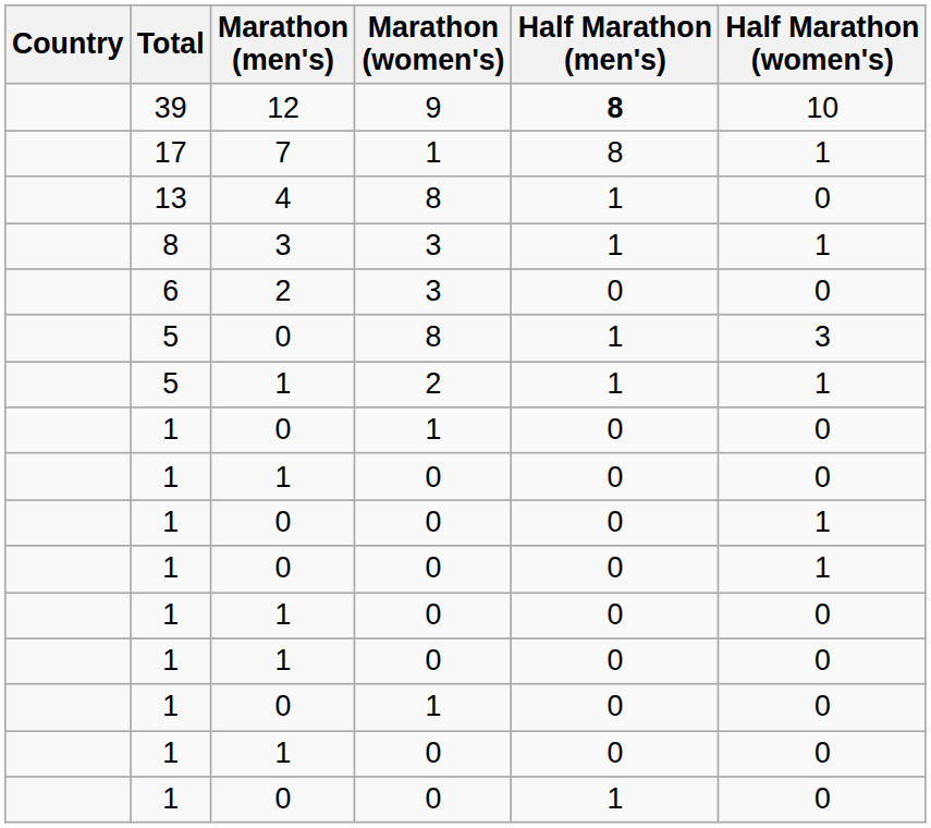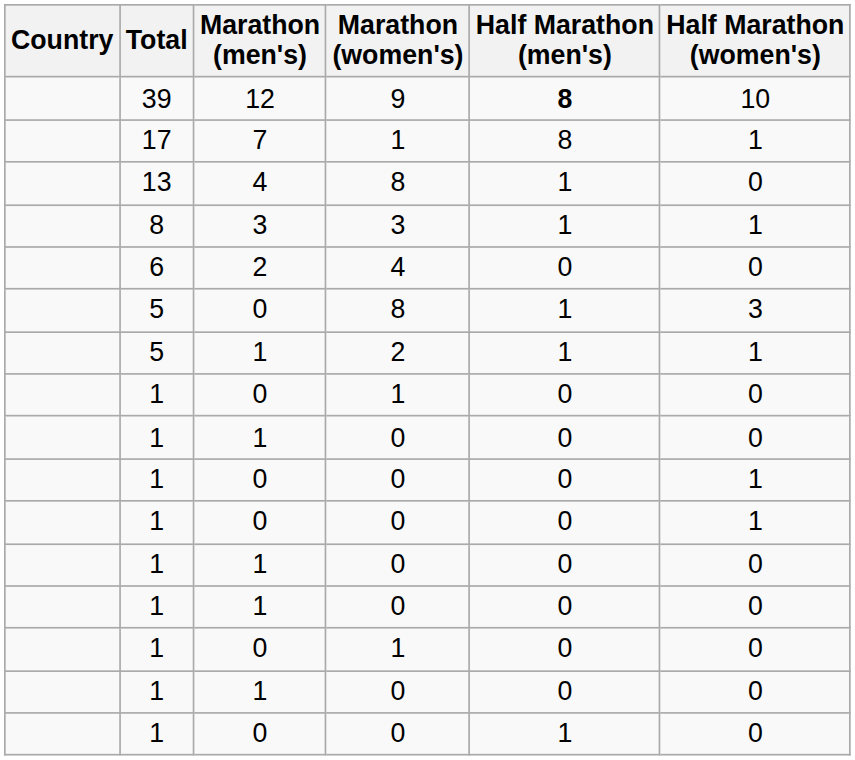 <table class="wikitable sortable" style="text-align:center">
 <tr>
 <th>Country</th>
 <th>Total</th>
 <th>Marathon<br>(men's)</th>
 <th>Marathon<br>(women's)</th>
 <th>Half Marathon<br>(men's)</th>
 <th>Half Marathon<br>(women's)</th>
 </tr>
 <tr>
 <td align=left></td>
 <td>39</td>
 <td>12</td>
 <td>9</td>
 <td><strong>8</strong></td>
 <td>10</td>
 </tr>
 <tr>
 <td align=left></td>
 <td>17</td>
 <td>7</td>
 <td>1</td>
 <td>8</td>
 <td>1</td>
 </tr>
 <tr>
 <td align=left></td>
 <td>13</td>
 <td>4</td>
 <td>8</td>
 <td>1</td>
 <td>0</td>
 </tr>
 <tr>
 <td align=left></td>
 <td>8</td>
 <td>3</td>
 <td>3</td>
 <td>1</td>
 <td>1</td>
 </tr>
 <tr>
 <td align=left></td>
 <td>6</td>
 <td>2</td>
-<td>3</td>
+<td>4</td>
 <td>0</td>
 <td>0</td>
 </tr>
 <tr>
 <td align=left></td>
 <td>5</td>
 <td>0</td>
 <td>8</td>
 <td>1</td>
 <td>3</td>
 </tr>
 <tr>
 <td align=left></td>
 <td>5</td>
 <td>1</td>
 <td>2</td>
 <td>1</td>
 <td>1</td>
 </tr>
 <tr>
 <td align=left></td>
 <td>1</td>
 <td>0</td>
 <td>1</td>
 <td>0</td>
 <td>0</td>
 </tr>
 <tr>
 <td align=left></td>
 <td>1</td>
 <td>1</td>
 <td>0</td>
 <td>0</td>
 <td>0</td>
 </tr>
 <tr>
 <td align=left></td>
 <td>1</td>
 <td>0</td>
 <td>0</td>
 <td>0</td>
 <td>1</td>
 </tr>
 <tr>
 <td align=left></td>
 <td>1</td>
 <td>0</td>
 <td>0</td>
 <td>0</td>
 <td>1</td>
 </tr>
 <tr>
 <td align=left></td>
 <td>1</td>
 <td>1</td>
 <td>0</td>
 <td>0</td>
 <td>0</td>
 </tr>
 <tr>
 <td align=left></td>
 <td>1</td>
 <td>1</td>
 <td>0</td>
 <td>0</td>
 <td>0</td>
 </tr>
 <tr>
 <td align=left></td>
 <td>1</td>
 <td>0</td>
 <td>1</td>
 <td>0</td>
 <td>0</td>
 </tr>
 <tr>
 <td align=left></td>
 <td>1</td>
 <td>1</td>
 <td>0</td>
 <td>0</td>
 <td>0</td>
 </tr>
 <tr>
 <td align=left></td>
 <td>1</td>
 <td>0</td>
 <td>0</td>
 <td>1</td>
 <td>0</td>
 </tr>
 </table>
